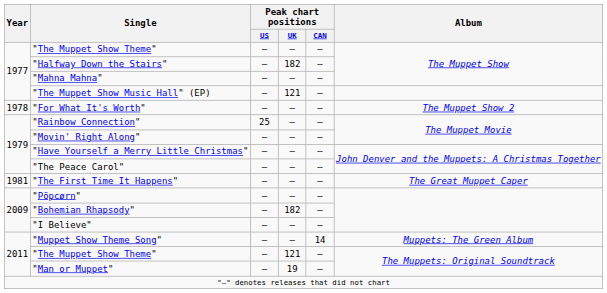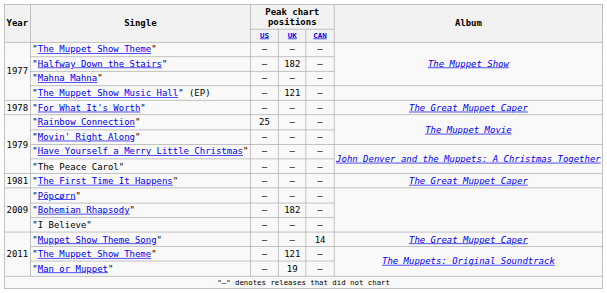 <table class="wikitable" style="text-align:center;">
 <tr>
 <th rowspan="2">Year</th>
 <th rowspan="2">Single</th>
 <th colspan="3">Peak chart positions</th>
 <th rowspan="2">Album</th>
 </tr>
 <tr style="font-size:smaller;">
 <th style="width:35px;"><a href='#'>US</a></th>
 <th style="width:35px;"><a href='#'>UK</a><br></th>
 <th style="width:35px;"><a href='#'>CAN</a></th>
 </tr>
 <tr>
 <td rowspan="4">1977</td>
 <td style="text-align:left;">"<a href='#'>The Muppet Show Theme</a>"</td>
 <td>—</td>
 <td>—</td>
 <td>—</td>
 <td rowspan="3"><em><a href='#'>The Muppet Show</a></em></td>
 </tr>
 <tr>
 <td style="text-align:left;">"<a href='#'>Halfway Down the Stairs</a>"</td>
 <td>—</td>
 <td>182</td>
 <td>—</td>
 </tr>
 <tr>
 <td style="text-align:left;">"<a href='#'>Mahna Mahna</a>"</td>
 <td>—</td>
 <td>—</td>
 <td>—</td>
 </tr>
 <tr>
 <td style="text-align:left;">"<a href='#'>The Muppet Show Music Hall</a>" (EP)</td>
 <td>—</td>
 <td>121</td>
 <td>—</td>
 <td></td>
 </tr>
 <tr>
 <td>1978</td>
 <td style="text-align:left;">"<a href='#'>For What It's Worth</a>"</td>
 <td>—</td>
 <td>—</td>
 <td>—</td>
-<td><em><a href='#'>The Muppet Show 2</a></em></td>
+<td><em><a href='#'>The Great Muppet Caper</a></em></td>
 </tr>
 <tr>
 <td rowspan="4">1979</td>
 <td style="text-align:left;">"<a href='#'>Rainbow Connection</a>"</td>
 <td>25</td>
 <td>—</td>
 <td>—</td>
 <td rowspan="2"><em><a href='#'>The Muppet Movie</a></em></td>
 </tr>
 <tr>
 <td style="text-align:left;">"<a href='#'>Movin' Right Along</a>"</td>
 <td>—</td>
 <td>—</td>
 <td>—</td>
 </tr>
 <tr>
 <td style="text-align:left;">"<a href='#'>Have Yourself a Merry Little Christmas</a>"</td>
 <td>—</td>
 <td>—</td>
 <td>—</td>
 <td rowspan="2"><em><a href='#'>John Denver and the Muppets: A Christmas Together</a></em></td>
 </tr>
 <tr>
 <td style="text-align:left;">"The Peace Carol"</td>
 <td>—</td>
 <td>—</td>
 <td>—</td>
 </tr>
 <tr>
 <td>1981</td>
 <td style="text-align:left;">"<a href='#'>The First Time It Happens</a>"</td>
 <td>—</td>
 <td>—</td>
 <td>—</td>
 <td><em><a href='#'>The Great Muppet Caper</a></em></td>
 </tr>
 <tr>
 <td rowspan="3">2009</td>
 <td style="text-align:left;">"<a href='#'>Pöpcørn</a>"</td>
 <td>—</td>
 <td>—</td>
 <td>—</td>
 <td rowspan="3"></td>
 </tr>
 <tr>
 <td style="text-align:left;">"<a href='#'>Bohemian Rhapsody</a>"</td>
 <td>—</td>
 <td>182</td>
 <td>—</td>
 </tr>
 <tr>
 <td style="text-align:left;">"I Believe" </td>
 <td>—</td>
 <td>—</td>
 <td>—</td>
 </tr>
 <tr>
 <td rowspan="3">2011</td>
 <td style="text-align:left;">"<a href='#'>Muppet Show Theme Song</a>" </td>
 <td>—</td>
 <td>—</td>
 <td>14</td>
-<td><em><a href='#'>Muppets: The Green Album</a></em></td>
+<td><em><a href='#'>The Great Muppet Caper</a></em></td>
 </tr>
 <tr>
 <td style="text-align:left;">"<a href='#'>The Muppet Show Theme</a>"</td>
 <td>—</td>
 <td>121</td>
 <td>—</td>
 <td rowspan="2"><em><a href='#'>The Muppets: Original Soundtrack</a></em></td>
 </tr>
 <tr>
 <td style="text-align:left;">"<a href='#'>Man or Muppet</a>"</td>
 <td>—</td>
 <td>19</td>
 <td>—</td>
 </tr>
 <tr>
 <td colspan="10" style="text-align:center; font-size:8pt;">"—" denotes releases that did not chart</td>
 </tr>
 </table>
